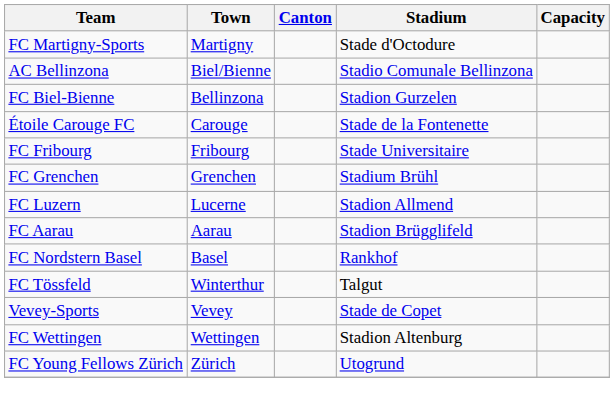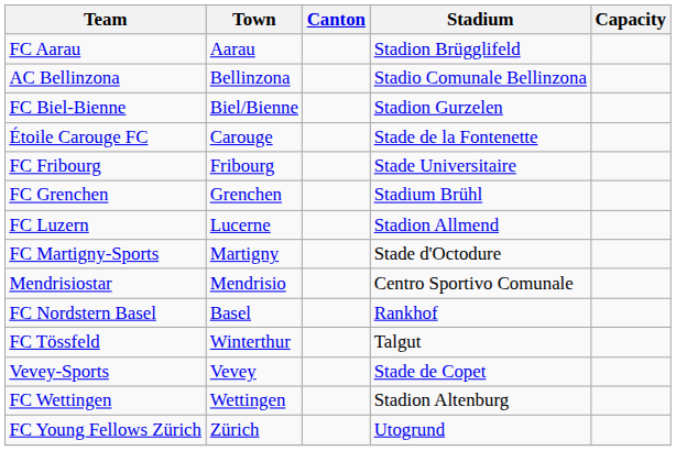 <table class="wikitable sortable" style="text-align: left;">
 <tr>
 <th>Team</th>
 <th>Town</th>
 <th><a href='#'>Canton</a></th>
 <th>Stadium</th>
 <th>Capacity</th>
 </tr>
 <tr>
-<td><a href='#'>FC Martigny-Sports</a></td>
-<td><a href='#'>Martigny</a></td>
+<td><a href='#'>FC Aarau</a></td>
+<td><a href='#'>Aarau</a></td>
 <td></td>
-<td>Stade d'Octodure</td>
+<td><a href='#'>Stadion Brügglifeld</a></td>
 <td></td>
 </tr>
 <tr>
 <td><a href='#'>AC Bellinzona</a></td>
-<td><a href='#'>Biel/Bienne</a></td>
+<td><a href='#'>Bellinzona</a></td>
 <td></td>
 <td><a href='#'>Stadio Comunale Bellinzona</a></td>
 <td></td>
 </tr>
 <tr>
 <td><a href='#'>FC Biel-Bienne</a></td>
-<td><a href='#'>Bellinzona</a></td>
+<td><a href='#'>Biel/Bienne</a></td>
 <td></td>
 <td><a href='#'>Stadion Gurzelen</a></td>
 <td></td>
 </tr>
 <tr>
 <td><a href='#'>Étoile Carouge FC</a></td>
 <td><a href='#'>Carouge</a></td>
 <td></td>
 <td><a href='#'>Stade de la Fontenette</a></td>
 <td></td>
 </tr>
 <tr>
 <td><a href='#'>FC Fribourg</a></td>
 <td><a href='#'>Fribourg</a></td>
 <td></td>
 <td><a href='#'>Stade Universitaire</a></td>
 <td></td>
 </tr>
 <tr>
 <td><a href='#'>FC Grenchen</a></td>
 <td><a href='#'>Grenchen</a></td>
 <td></td>
 <td><a href='#'>Stadium Brühl</a></td>
 <td></td>
 </tr>
 <tr>
 <td><a href='#'>FC Luzern</a></td>
 <td><a href='#'>Lucerne</a></td>
 <td></td>
 <td><a href='#'>Stadion Allmend</a></td>
 <td></td>
 </tr>
 <tr>
-<td><a href='#'>FC Aarau</a></td>
-<td><a href='#'>Aarau</a></td>
+<td><a href='#'>FC Martigny-Sports</a></td>
+<td><a href='#'>Martigny</a></td>
 <td></td>
-<td><a href='#'>Stadion Brügglifeld</a></td>
+<td>Stade d'Octodure</td>
+<td></td>
+</tr>
+<tr>
+<td><a href='#'>Mendrisiostar</a></td>
+<td><a href='#'>Mendrisio</a></td>
+<td></td>
+<td>Centro Sportivo Comunale</td>
 <td></td>
 </tr>
 <tr>
 <td><a href='#'>FC Nordstern Basel</a></td>
 <td><a href='#'>Basel</a></td>
 <td></td>
 <td><a href='#'>Rankhof</a></td>
 <td></td>
 </tr>
 <tr>
 <td><a href='#'>FC Tössfeld</a></td>
 <td><a href='#'>Winterthur</a></td>
 <td></td>
 <td>Talgut</td>
 <td></td>
 </tr>
 <tr>
 <td><a href='#'>Vevey-Sports</a></td>
 <td><a href='#'>Vevey</a></td>
 <td></td>
 <td><a href='#'>Stade de Copet</a></td>
 <td></td>
 </tr>
 <tr>
 <td><a href='#'>FC Wettingen</a></td>
 <td><a href='#'>Wettingen</a></td>
 <td></td>
 <td>Stadion Altenburg</td>
 <td></td>
 </tr>
 <tr>
 <td><a href='#'>FC Young Fellows Zürich</a></td>
 <td><a href='#'>Zürich</a></td>
 <td></td>
 <td><a href='#'>Utogrund</a></td>
 <td></td>
 </tr>
 <tr>
 </tr>
 </table>
